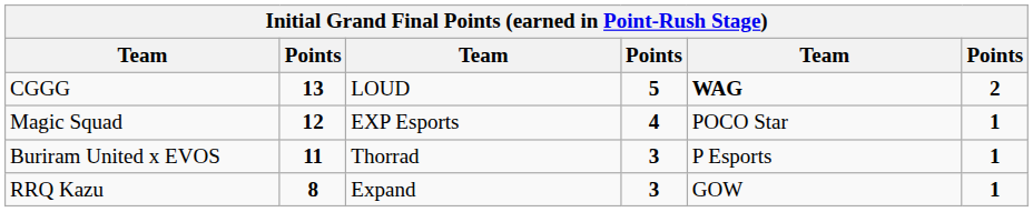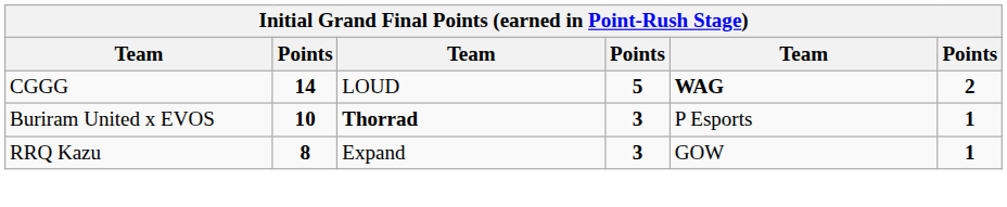 <table class="wikitable" style="text-align:center">
 <tr>
 <th colspan="6">Initial Grand Final Points (earned in <a href='#'>Point-Rush Stage</a>)</th>
 </tr>
 <tr>
 <th width="200px">Team</th>
 <th>Points</th>
 <th width="200px">Team</th>
 <th>Points</th>
 <th width="200px">Team</th>
 <th>Points</th>
 </tr>
 <tr>
 <td align=left> CGGG</td>
-<td><strong>13</strong></td>
+<td><strong>14</strong></td>
 <td align=left> LOUD</td>
 <td><strong>5</strong></td>
 <td align=left><strong> WAG</strong></td>
 <td><strong>2</strong></td>
 </tr>
 <tr>
-<td align=left> Magic Squad</td>
-<td><strong>12</strong></td>
-<td align=left> EXP Esports</td>
-<td><strong>4</strong></td>
-<td align=left> POCO Star</td>
-<td><strong>1</strong></td>
-</tr>
-<tr>
 <td align=left> Buriram United x EVOS</td>
-<td><strong>11</strong></td>
-<td align=left> Thorrad</td>
+<td><strong>10</strong></td>
+<td align=left><strong> Thorrad</strong></td>
 <td><strong>3</strong></td>
 <td align=left> P Esports</td>
 <td><strong>1</strong></td>
 </tr>
 <tr>
 <td align=left> RRQ Kazu</td>
 <td><strong>8</strong></td>
 <td align=left> Expand</td>
 <td><strong>3</strong></td>
 <td align=left> GOW</td>
 <td><strong>1</strong></td>
 </tr>
 </table>
